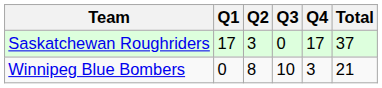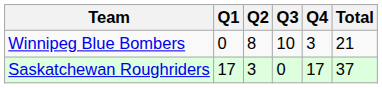 <table class="wikitable">
 <tr>
 <th>Team</th>
 <th>Q1</th>
 <th>Q2</th>
 <th>Q3</th>
 <th>Q4</th>
 <th>Total</th>
 </tr>
+<tr>
+<td><a href='#'>Winnipeg Blue Bombers</a></td>
+<td>0</td>
+<td>8</td>
+<td>10</td>
+<td>3</td>
+<td>21</td>
+</tr>
 <tr style="background-color:#DDFFDD">
 <td><a href='#'>Saskatchewan Roughriders</a></td>
 <td>17</td>
 <td>3</td>
 <td>0</td>
 <td>17</td>
 <td>37</td>
 </tr>
-<tr>
-<td><a href='#'>Winnipeg Blue Bombers</a></td>
-<td>0</td>
-<td>8</td>
-<td>10</td>
-<td>3</td>
-<td>21</td>
-</tr>
 </table>
